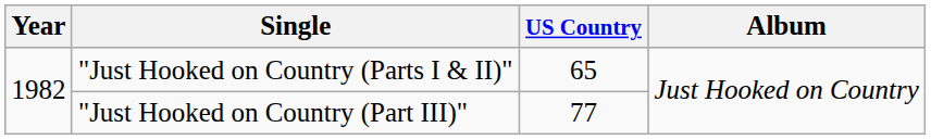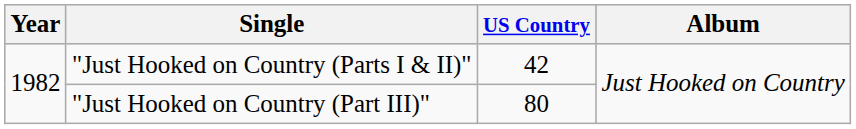 <table class="wikitable">
 <tr>
 <th>Year</th>
 <th>Single</th>
 <th><small><a href='#'>US Country</a></small></th>
 <th>Album</th>
 </tr>
 <tr>
 <td rowspan="2">1982</td>
 <td>"Just Hooked on Country (Parts I & II)"</td>
-<td align="center">65</td>
+<td align="center">42</td>
 <td rowspan="2"><em>Just Hooked on Country</em></td>
 </tr>
 <tr>
 <td>"Just Hooked on Country (Part III)"</td>
-<td align="center">77</td>
+<td align="center">80</td>
 </tr>
 </table>
